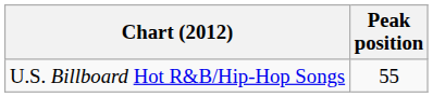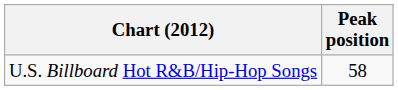 <table class="wikitable">
 <tr>
 <th>Chart (2012)</th>
 <th>Peak<br>position</th>
 </tr>
 <tr>
 <td>U.S. <em>Billboard</em> <a href='#'>Hot R&B/Hip-Hop Songs</a></td>
-<td style="text-align:center;">55</td>
+<td style="text-align:center;">58</td>
 </tr>
 </table>
